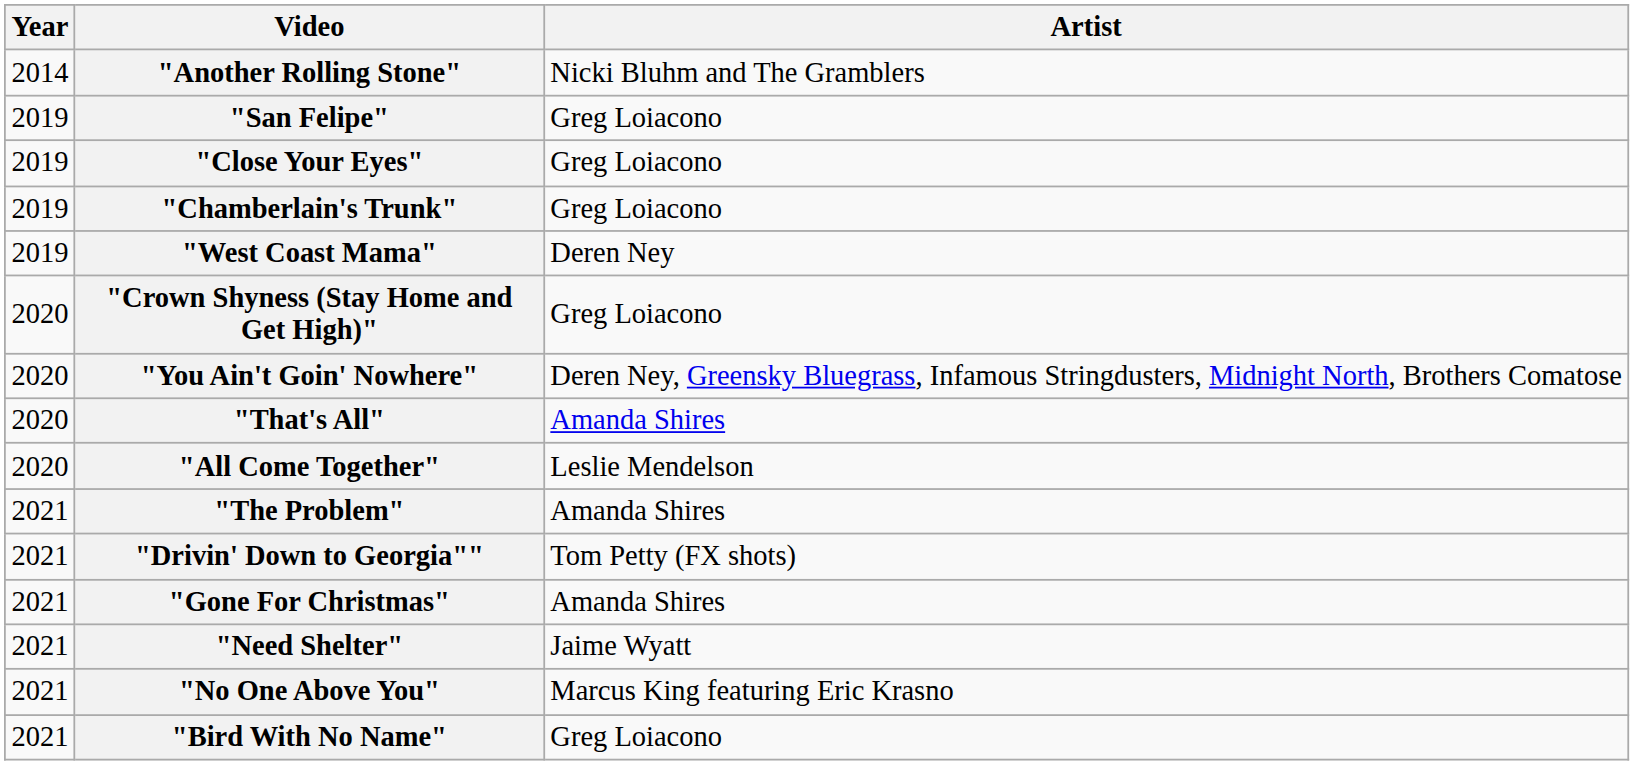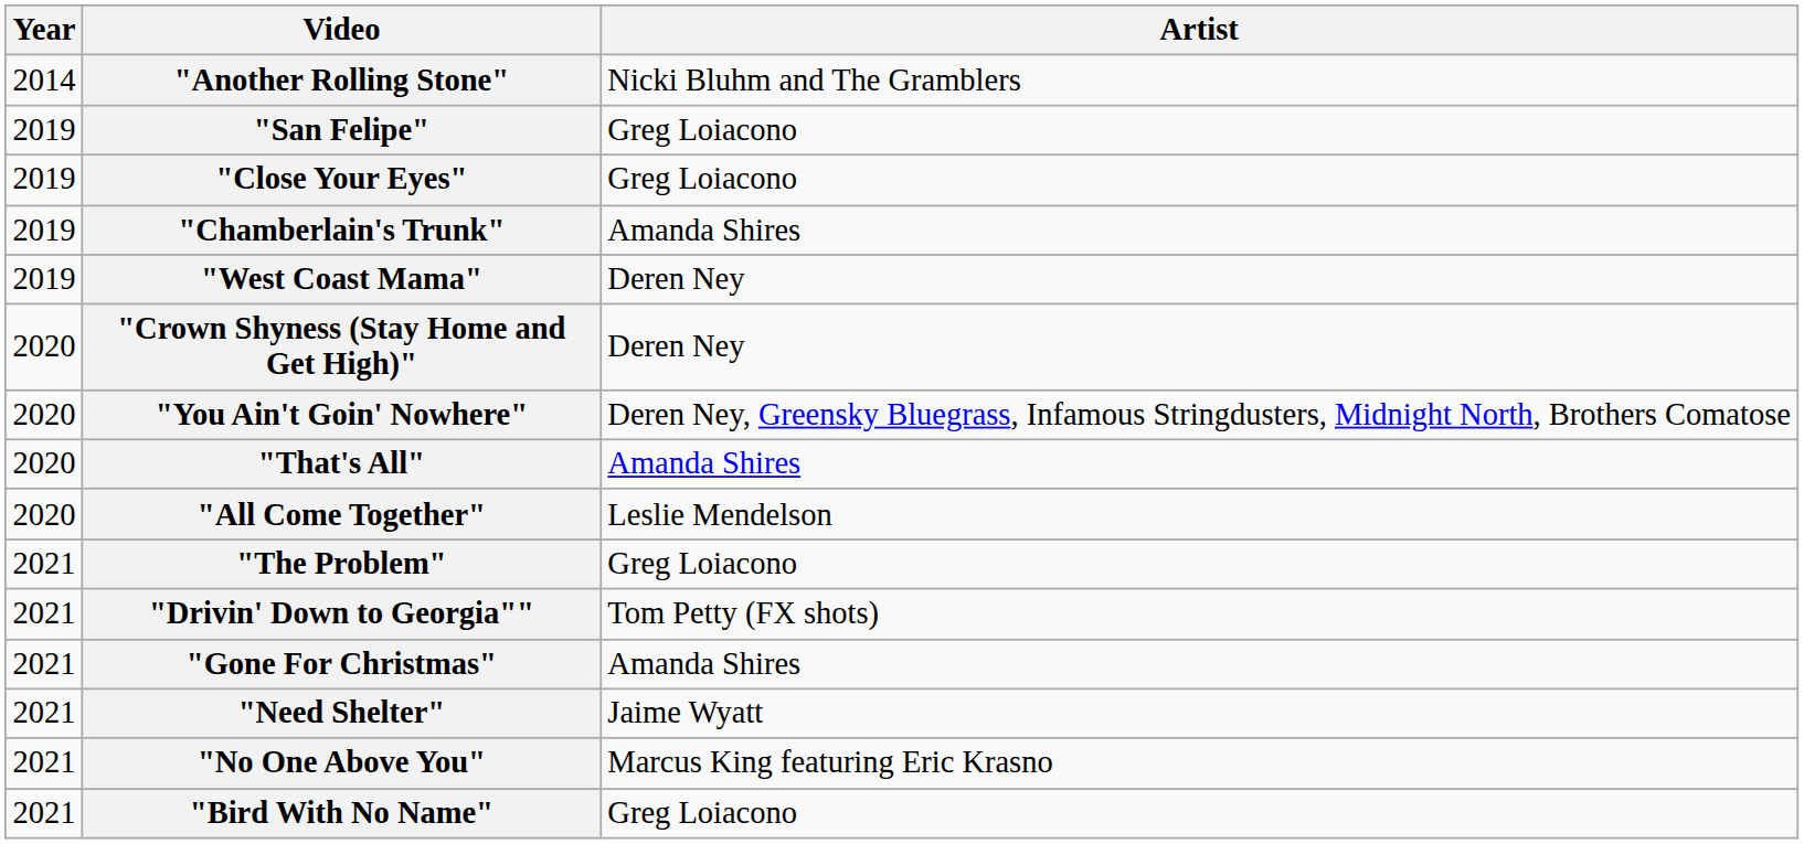 <table class="wikitable plainrowheaders">
 <tr>
 <th>Year</th>
 <th style="width:16em;">Video</th>
 <th>Artist</th>
 </tr>
 <tr>
 <td>2014</td>
 <th scope="row">"Another Rolling Stone"</th>
 <td>Nicki Bluhm and The Gramblers</td>
 </tr>
 <tr>
 <td>2019</td>
 <th scope="row">"San Felipe"</th>
 <td>Greg Loiacono</td>
 </tr>
 <tr>
 <td>2019</td>
 <th scope="row">"Close Your Eyes"</th>
 <td>Greg Loiacono</td>
 </tr>
 <tr>
 <td>2019</td>
 <th scope="row">"Chamberlain's Trunk"</th>
-<td>Greg Loiacono</td>
+<td>Amanda Shires</td>
 </tr>
 <tr>
 <td>2019</td>
 <th scope="row">"West Coast Mama"</th>
 <td>Deren Ney</td>
 </tr>
 <tr>
 <td>2020</td>
 <th scope="row">"Crown Shyness (Stay Home and Get High)"</th>
-<td>Greg Loiacono</td>
+<td>Deren Ney</td>
 </tr>
 <tr>
 <td>2020</td>
 <th scope="row">"You Ain't Goin' Nowhere"</th>
 <td>Deren Ney, <a href='#'>Greensky Bluegrass</a>, Infamous Stringdusters, <a href='#'>Midnight North</a>, Brothers Comatose</td>
 </tr>
 <tr>
 <td>2020</td>
 <th scope="row">"That's All"</th>
 <td><a href='#'>Amanda Shires</a></td>
 </tr>
 <tr>
 <td>2020</td>
 <th scope="row">"All Come Together"</th>
 <td>Leslie Mendelson</td>
 </tr>
 <tr>
 <td>2021</td>
 <th scope="row">"The Problem"</th>
-<td>Amanda Shires</td>
+<td>Greg Loiacono</td>
 </tr>
 <tr>
 <td>2021</td>
 <th scope="row">"Drivin' Down to Georgia""</th>
 <td>Tom Petty (FX shots)</td>
 </tr>
 <tr>
 <td>2021</td>
 <th scope="row">"Gone For Christmas"</th>
 <td>Amanda Shires</td>
 </tr>
 <tr>
 <td>2021</td>
 <th scope="row">"Need Shelter"</th>
 <td>Jaime Wyatt</td>
 </tr>
 <tr>
 <td>2021</td>
 <th scope="row">"No One Above You"</th>
 <td>Marcus King featuring Eric Krasno</td>
 </tr>
 <tr>
 <td>2021</td>
 <th scope="row">"Bird With No Name"</th>
 <td>Greg Loiacono</td>
 </tr>
 </table>
